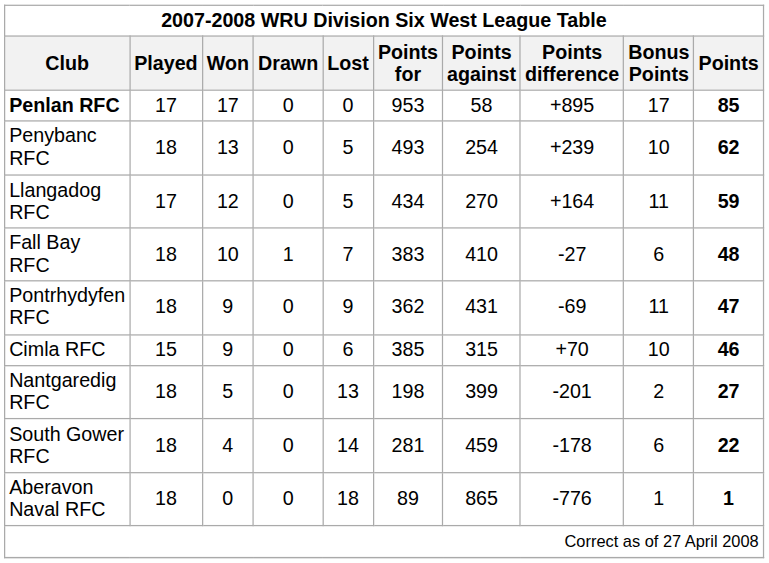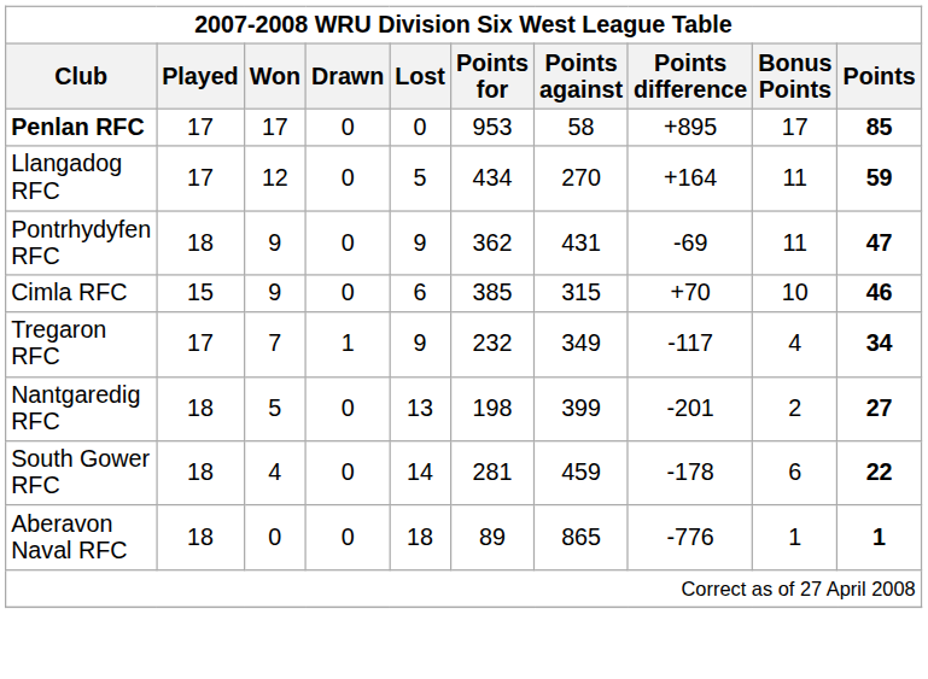 <table class="wikitable" style="float:left; margin-right:15px; text-align: center;">
 <tr>
 <td colspan="10" bgcolor="#FFFFFF" cellpadding="0" cellspacing="0"><strong>2007-2008 WRU Division Six West League Table</strong></td>
 </tr>
 <tr>
 <th bgcolor="#efefef" width="200">Club</th>
 <th bgcolor="#efefef" width="40">Played</th>
 <th bgcolor="#efefef" width="40">Won</th>
 <th bgcolor="#efefef" width="40">Drawn</th>
 <th bgcolor="#efefef" width="40">Lost</th>
 <th bgcolor="#efefef" width="40">Points for</th>
 <th bgcolor="#efefef" width="40">Points against</th>
 <th bgcolor="#efefef" width="40">Points difference</th>
 <th bgcolor="#efefef" width="40">Bonus Points</th>
 <th bgcolor="#efefef" width="40">Points</th>
 </tr>
 <tr bgcolor=#ffffff align=center>
 <td align=left><strong>Penlan RFC</strong></td>
 <td>17</td>
 <td>17</td>
 <td>0</td>
 <td>0</td>
 <td>953</td>
 <td>58</td>
 <td>+895</td>
 <td>17</td>
 <td><strong>85</strong></td>
 </tr>
 <tr bgcolor=#ffffff align=center>
-<td align=left>Penybanc RFC</td>
-<td>18</td>
-<td>13</td>
-<td>0</td>
-<td>5</td>
-<td>493</td>
-<td>254</td>
-<td>+239</td>
-<td>10</td>
-<td><strong>62</strong></td>
-</tr>
-<tr bgcolor=#ffffff align=center>
 <td align=left>Llangadog RFC</td>
 <td>17</td>
 <td>12</td>
 <td>0</td>
 <td>5</td>
 <td>434</td>
 <td>270</td>
 <td>+164</td>
 <td>11</td>
 <td><strong>59</strong></td>
-</tr>
-<tr bgcolor=#ffffff align=center>
-<td align=left>Fall Bay RFC</td>
-<td>18</td>
-<td>10</td>
-<td>1</td>
-<td>7</td>
-<td>383</td>
-<td>410</td>
-<td>-27</td>
-<td>6</td>
-<td><strong>48</strong></td>
 </tr>
 <tr bgcolor=#ffffff align=center>
 <td align=left>Pontrhydyfen RFC</td>
 <td>18</td>
 <td>9</td>
 <td>0</td>
 <td>9</td>
 <td>362</td>
 <td>431</td>
 <td>-69</td>
 <td>11</td>
 <td><strong>47</strong></td>
 </tr>
 <tr bgcolor=#ffffff align=center>
 <td align=left>Cimla RFC</td>
 <td>15</td>
 <td>9</td>
 <td>0</td>
 <td>6</td>
 <td>385</td>
 <td>315</td>
 <td>+70</td>
 <td>10</td>
 <td><strong>46</strong></td>
+</tr>
+<tr bgcolor=#ffffff align=center>
+<td align=left>Tregaron RFC</td>
+<td>17</td>
+<td>7</td>
+<td>1</td>
+<td>9</td>
+<td>232</td>
+<td>349</td>
+<td>-117</td>
+<td>4</td>
+<td><strong>34</strong></td>
 </tr>
 <tr bgcolor=#ffffff align=center>
 <td align=left>Nantgaredig RFC</td>
 <td>18</td>
 <td>5</td>
 <td>0</td>
 <td>13</td>
 <td>198</td>
 <td>399</td>
 <td>-201</td>
 <td>2</td>
 <td><strong>27</strong></td>
 </tr>
 <tr bgcolor=#ffffff align=center>
 <td align=left>South Gower RFC</td>
 <td>18</td>
 <td>4</td>
 <td>0</td>
 <td>14</td>
 <td>281</td>
 <td>459</td>
 <td>-178</td>
 <td>6</td>
 <td><strong>22</strong></td>
 </tr>
 <tr bgcolor=#ffffff align=center>
 <td align=left>Aberavon Naval RFC</td>
 <td>18</td>
 <td>0</td>
 <td>0</td>
 <td>18</td>
 <td>89</td>
 <td>865</td>
 <td>-776</td>
 <td>1</td>
 <td><strong>1</strong></td>
 </tr>
 <tr>
 <td colspan="10" align="right" bgcolor="#FFFFFF" cellpadding="0" cellspacing="0"><small>Correct as of 27 April 2008</small></td>
 </tr>
 <tr>
 </tr>
 </table>
